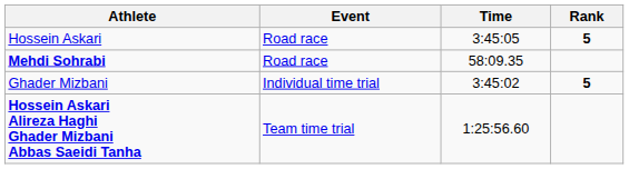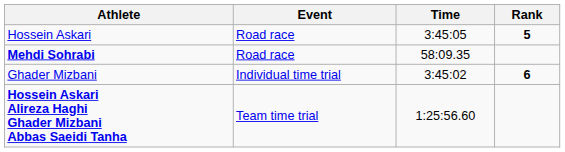 <table class="wikitable" width="50%" style="text-align:center; font-size:90%">
 <tr>
 <th width="35%">Athlete</th>
 <th width="25%">Event</th>
 <th width="15%">Time</th>
 <th width="10%">Rank</th>
 </tr>
 <tr>
 <td align="left"><a href='#'>Hossein Askari</a></td>
 <td align="left"><a href='#'>Road race</a></td>
 <td>3:45:05</td>
 <td><strong>5</strong></td>
 </tr>
 <tr>
 <td align="left"><strong><a href='#'>Mehdi Sohrabi</a></strong></td>
 <td align="left"><a href='#'>Road race</a></td>
 <td>58:09.35</td>
 <td></td>
 </tr>
 <tr>
 <td align="left"><a href='#'>Ghader Mizbani</a></td>
 <td align="left"><a href='#'>Individual time trial</a></td>
 <td>3:45:02</td>
-<td><strong>5</strong></td>
+<td><strong>6</strong></td>
 </tr>
 <tr>
 <td align="left"><strong><a href='#'>Hossein Askari</a><br><a href='#'>Alireza Haghi</a><br><a href='#'>Ghader Mizbani</a><br><a href='#'>Abbas Saeidi Tanha</a></strong></td>
 <td align="left"><a href='#'>Team time trial</a></td>
 <td>1:25:56.60</td>
 <td></td>
 </tr>
 </table>
